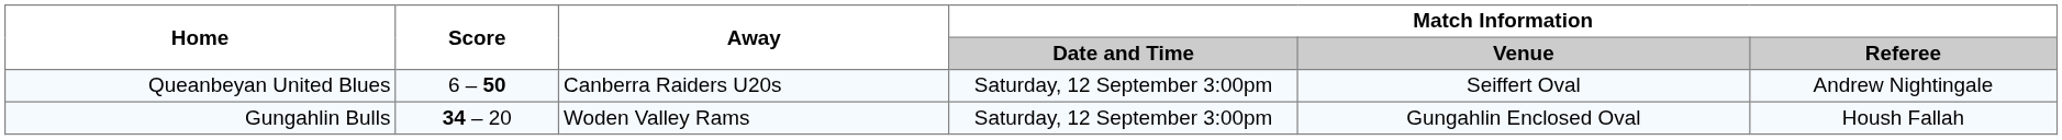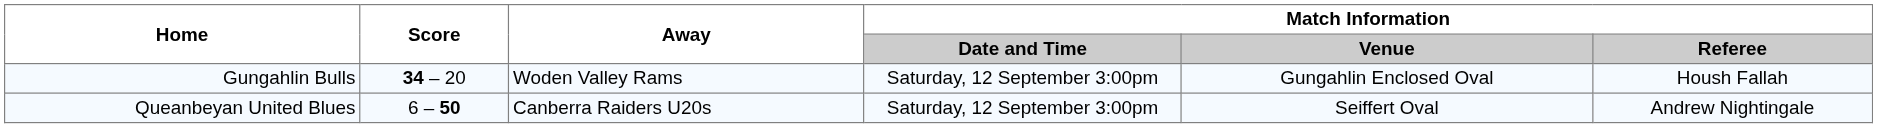 <table width="100%" cellspacing="0" cellpadding="3" border="1" style="border-collapse:collapse;  text-align:center;">
 <tr>
 <th rowspan="2" width="19%">Home</th>
 <th rowspan="2" width="8%">Score</th>
 <th rowspan="2" width="19%">Away</th>
 <th colspan="3">Match Information</th>
 </tr>
 <tr bgcolor="#CCCCCC">
 <th width="17%">Date and Time</th>
 <th width="22%">Venue</th>
 <th width="50%">Referee</th>
 </tr>
 <tr style="text-align:center; background:#f5faff;">
+<td align="right">Gungahlin Bulls </td>
+<td><strong>34</strong> – 20</td>
+<td align="left"> Woden Valley Rams</td>
+<td>Saturday, 12 September 3:00pm</td>
+<td>Gungahlin Enclosed Oval</td>
+<td>Housh Fallah</td>
+</tr>
+<tr style="text-align:center; background:#f5faff;">
 <td align="right">Queanbeyan United Blues </td>
 <td>6 – <strong>50</strong></td>
 <td align="left"> Canberra Raiders U20s</td>
 <td>Saturday, 12 September 3:00pm</td>
 <td>Seiffert Oval</td>
 <td>Andrew Nightingale</td>
 </tr>
-<tr style="text-align:center; background:#f5faff;">
-<td align="right">Gungahlin Bulls </td>
-<td><strong>34</strong> – 20</td>
-<td align="left"> Woden Valley Rams</td>
-<td>Saturday, 12 September 3:00pm</td>
-<td>Gungahlin Enclosed Oval</td>
-<td>Housh Fallah</td>
-</tr>
 </table>
